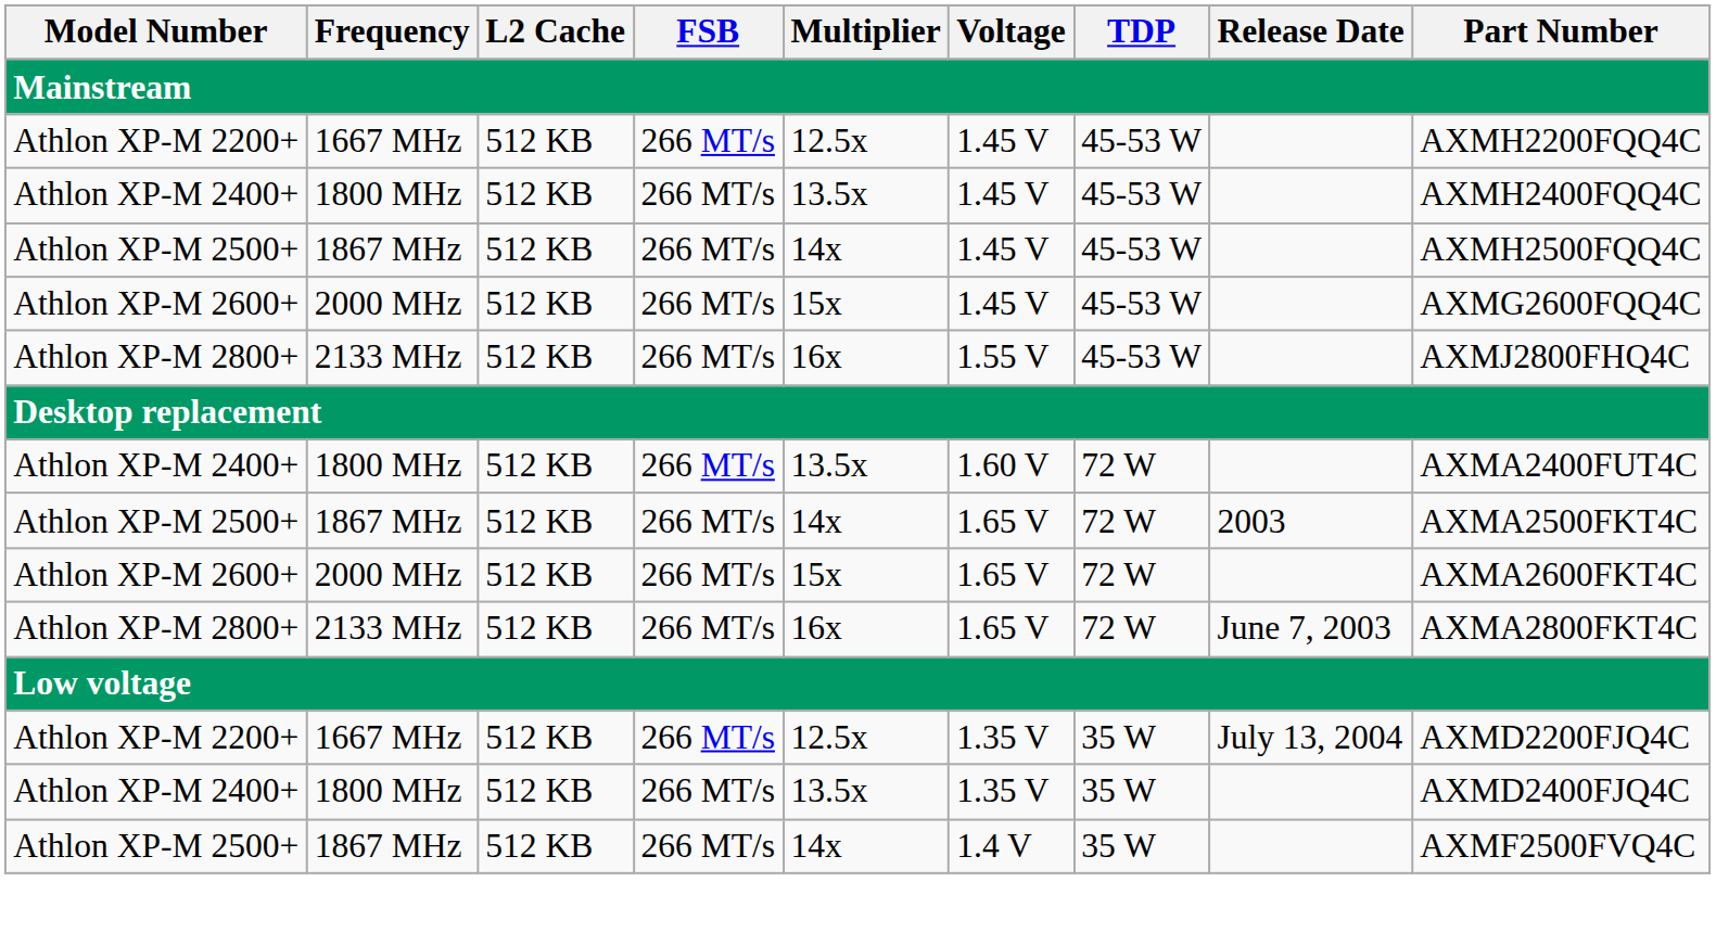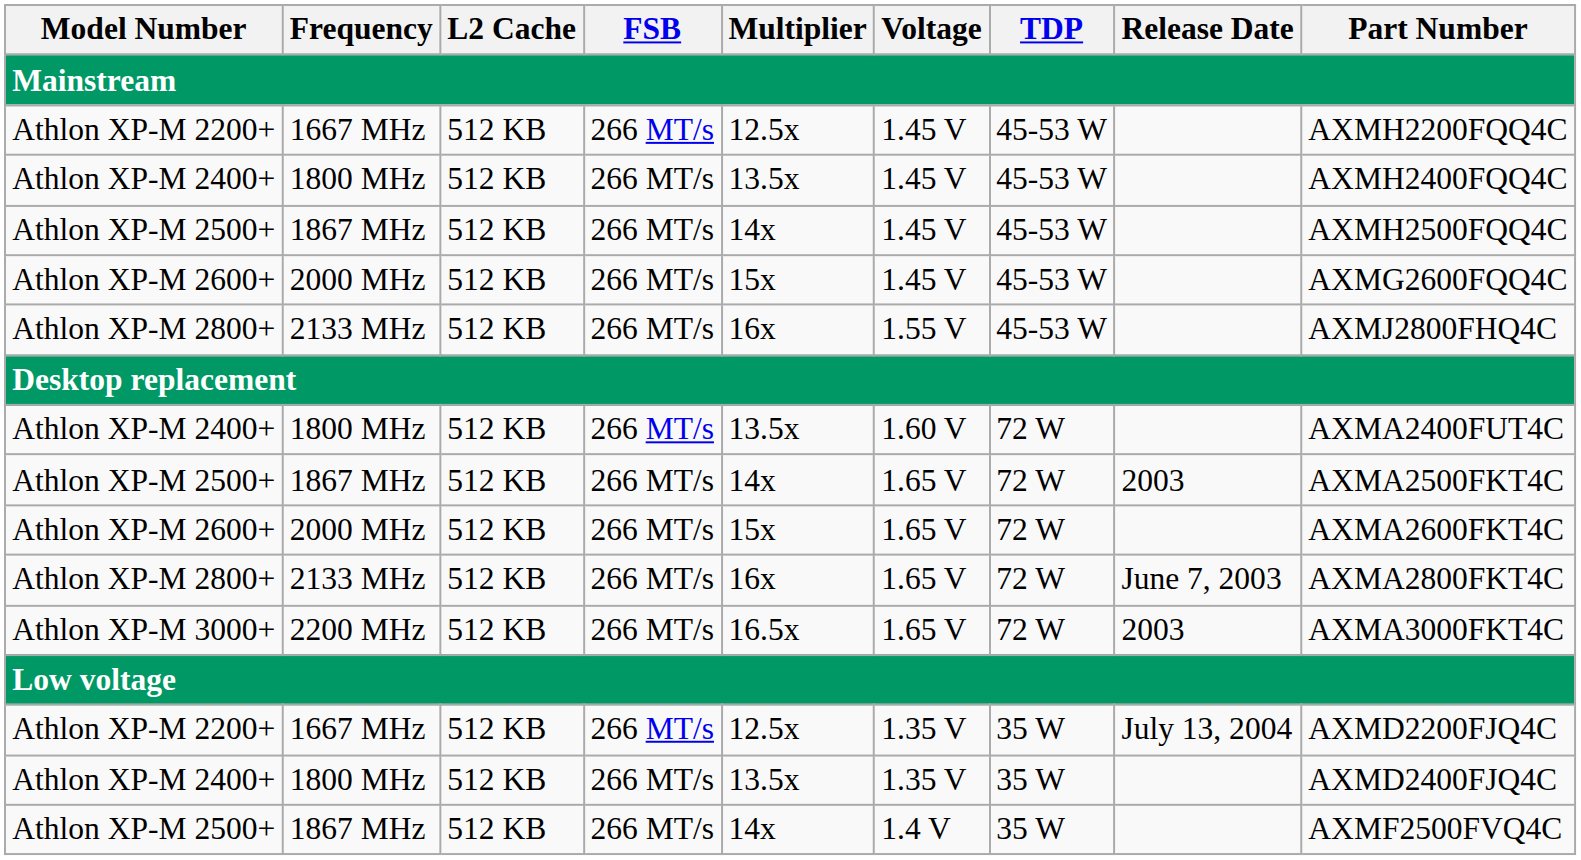 <table class="wikitable">
 <tr>
 <th>Model Number</th>
 <th>Frequency</th>
 <th>L2 Cache</th>
 <th><a href='#'>FSB</a></th>
 <th>Multiplier</th>
 <th>Voltage</th>
 <th><a href='#'>TDP</a></th>
 <th>Release Date</th>
 <th>Part Number</th>
 </tr>
 <tr>
 <td align="left" colspan="9" style="background:#009966;color: white"><strong>Mainstream</strong></td>
 </tr>
 <tr>
 <td>Athlon XP-M 2200+</td>
 <td>1667 MHz</td>
 <td>512 KB</td>
 <td>266 <a href='#'>MT/s</a></td>
 <td>12.5x</td>
 <td>1.45 V</td>
 <td>45-53 W</td>
 <td></td>
 <td>AXMH2200FQQ4C</td>
 </tr>
 <tr>
 <td>Athlon XP-M 2400+</td>
 <td>1800 MHz</td>
 <td>512 KB</td>
 <td>266 MT/s</td>
 <td>13.5x</td>
 <td>1.45 V</td>
 <td>45-53 W</td>
 <td></td>
 <td>AXMH2400FQQ4C</td>
 </tr>
 <tr>
 <td>Athlon XP-M 2500+</td>
 <td>1867 MHz</td>
 <td>512 KB</td>
 <td>266 MT/s</td>
 <td>14x</td>
 <td>1.45 V</td>
 <td>45-53 W</td>
 <td></td>
 <td>AXMH2500FQQ4C</td>
 </tr>
 <tr>
 <td>Athlon XP-M 2600+</td>
 <td>2000 MHz</td>
 <td>512 KB</td>
 <td>266 MT/s</td>
 <td>15x</td>
 <td>1.45 V</td>
 <td>45-53 W</td>
 <td></td>
 <td>AXMG2600FQQ4C</td>
 </tr>
 <tr>
 <td>Athlon XP-M 2800+</td>
 <td>2133 MHz</td>
 <td>512 KB</td>
 <td>266 MT/s</td>
 <td>16x</td>
 <td>1.55 V</td>
 <td>45-53 W</td>
 <td></td>
 <td>AXMJ2800FHQ4C</td>
 </tr>
 <tr>
 <td align="left" colspan="9" style="background:#009966;color: white"><strong>Desktop replacement</strong></td>
 </tr>
 <tr>
 <td>Athlon XP-M 2400+</td>
 <td>1800 MHz</td>
 <td>512 KB</td>
 <td>266 <a href='#'>MT/s</a></td>
 <td>13.5x</td>
 <td>1.60 V</td>
 <td>72 W</td>
 <td></td>
 <td>AXMA2400FUT4C</td>
 </tr>
 <tr>
 <td>Athlon XP-M 2500+</td>
 <td>1867 MHz</td>
 <td>512 KB</td>
 <td>266 MT/s</td>
 <td>14x</td>
 <td>1.65 V</td>
 <td>72 W</td>
 <td>2003</td>
 <td>AXMA2500FKT4C</td>
 </tr>
 <tr>
 <td>Athlon XP-M 2600+</td>
 <td>2000 MHz</td>
 <td>512 KB</td>
 <td>266 MT/s</td>
 <td>15x</td>
 <td>1.65 V</td>
 <td>72 W</td>
 <td></td>
 <td>AXMA2600FKT4C</td>
 </tr>
 <tr>
 <td>Athlon XP-M 2800+</td>
 <td>2133 MHz</td>
 <td>512 KB</td>
 <td>266 MT/s</td>
 <td>16x</td>
 <td>1.65 V</td>
 <td>72 W</td>
 <td>June 7, 2003</td>
 <td>AXMA2800FKT4C</td>
 </tr>
 <tr>
+<td>Athlon XP-M 3000+</td>
+<td>2200 MHz</td>
+<td>512 KB</td>
+<td>266 MT/s</td>
+<td>16.5x</td>
+<td>1.65 V</td>
+<td>72 W</td>
+<td>2003</td>
+<td>AXMA3000FKT4C</td>
+</tr>
+<tr>
 <td align="left" colspan="9" style="background:#009966;color: white"><strong>Low voltage</strong></td>
 </tr>
 <tr>
 <td>Athlon XP-M 2200+</td>
 <td>1667 MHz</td>
 <td>512 KB</td>
 <td>266 <a href='#'>MT/s</a></td>
 <td>12.5x</td>
 <td>1.35 V</td>
 <td>35 W</td>
 <td>July 13, 2004</td>
 <td>AXMD2200FJQ4C</td>
 </tr>
 <tr>
 <td>Athlon XP-M 2400+</td>
 <td>1800 MHz</td>
 <td>512 KB</td>
 <td>266 MT/s</td>
 <td>13.5x</td>
 <td>1.35 V</td>
 <td>35 W</td>
 <td></td>
 <td>AXMD2400FJQ4C</td>
 </tr>
 <tr>
 <td>Athlon XP-M 2500+</td>
 <td>1867 MHz</td>
 <td>512 KB</td>
 <td>266 MT/s</td>
 <td>14x</td>
 <td>1.4 V</td>
 <td>35 W</td>
 <td></td>
 <td>AXMF2500FVQ4C</td>
 </tr>
 </table>
